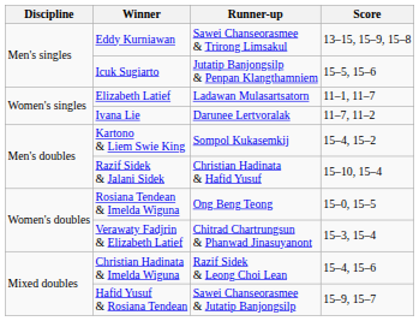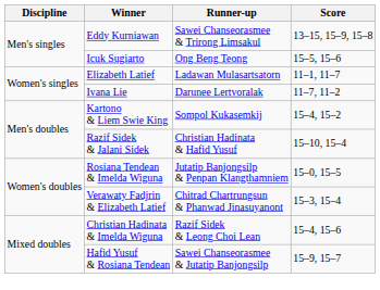 <table class="wikitable">
 <tr>
 <th>Discipline</th>
 <th>Winner</th>
 <th>Runner-up</th>
 <th>Score</th>
 </tr>
 <tr>
 <td rowspan=2>Men's singles</td>
 <td> <a href='#'>Eddy Kurniawan</a></td>
 <td> <a href='#'>Sawei Chanseorasmee</a><br> & <a href='#'>Trirong Limsakul</a></td>
 <td>13–15, 15–9, 15–8</td>
 </tr>
 <tr>
 <td> <a href='#'>Icuk Sugiarto</a></td>
-<td> <a href='#'>Jutatip Banjongsilp</a><br> & <a href='#'>Penpan Klangthamniem</a></td>
+<td> <a href='#'>Ong Beng Teong</a></td>
 <td>15–5, 15–6</td>
 </tr>
 <tr>
 <td rowspan=2>Women's singles</td>
 <td> <a href='#'>Elizabeth Latief</a></td>
 <td> <a href='#'>Ladawan Mulasartsatorn</a></td>
 <td>11–1, 11–7</td>
 </tr>
 <tr>
 <td> <a href='#'>Ivana Lie</a></td>
 <td> <a href='#'>Darunee Lertvoralak</a></td>
 <td>11–7, 11–2</td>
 </tr>
 <tr>
 <td rowspan=2>Men's doubles</td>
 <td> <a href='#'>Kartono</a><br> & <a href='#'>Liem Swie King</a></td>
 <td> <a href='#'>Sompol Kukasemkij</a></td>
 <td>15–4, 15–2</td>
 </tr>
 <tr>
 <td> <a href='#'>Razif Sidek</a><br> & <a href='#'>Jalani Sidek</a></td>
 <td> <a href='#'>Christian Hadinata</a><br> & <a href='#'>Hafid Yusuf</a></td>
 <td>15–10, 15–4</td>
 </tr>
 <tr>
 <td rowspan=2>Women's doubles</td>
 <td> <a href='#'>Rosiana Tendean</a><br> & <a href='#'>Imelda Wiguna</a></td>
-<td> <a href='#'>Ong Beng Teong</a></td>
+<td> <a href='#'>Jutatip Banjongsilp</a><br> & <a href='#'>Penpan Klangthamniem</a></td>
 <td>15–0, 15–5</td>
 </tr>
 <tr>
 <td> <a href='#'>Verawaty Fadjrin</a><br> & <a href='#'>Elizabeth Latief</a></td>
 <td> <a href='#'>Chitrad Chartrungsun</a><br> & <a href='#'>Phanwad Jinasuyanont</a></td>
 <td>15–3, 15–4</td>
 </tr>
 <tr>
 <td rowspan=2>Mixed doubles</td>
 <td> <a href='#'>Christian Hadinata</a><br> & <a href='#'>Imelda Wiguna</a></td>
 <td> <a href='#'>Razif Sidek</a><br> & <a href='#'>Leong Choi Lean</a></td>
 <td>15–4, 15–6</td>
 </tr>
 <tr>
 <td> <a href='#'>Hafid Yusuf</a><br> & <a href='#'>Rosiana Tendean</a></td>
 <td> <a href='#'>Sawei Chanseorasmee</a><br> & <a href='#'>Jutatip Banjongsilp</a></td>
 <td>15–9, 15–7</td>
 </tr>
 </table>
